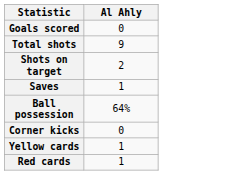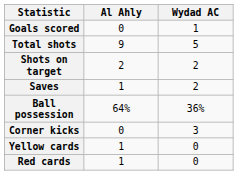 <table class="wikitable plainrowheaders" style="text-align:center">
 <tr>
 <th scope="col" style="width:100px">Statistic</th>
 <th scope="col" style="width:93px">Al Ahly</th>
+<th scope="col" style="width:93px">Wydad AC</th>
 </tr>
 <tr>
 <th scope=row>Goals scored</th>
 <td>0</td>
+<td>1</td>
 </tr>
 <tr>
 <th scope=row>Total shots</th>
 <td>9</td>
+<td>5</td>
 </tr>
 <tr>
 <th scope=row>Shots on target</th>
+<td>2</td>
 <td>2</td>
 </tr>
 <tr>
 <th scope=row>Saves</th>
 <td>1</td>
+<td>2</td>
 </tr>
 <tr>
 <th scope=row>Ball possession</th>
 <td>64%</td>
+<td>36%</td>
 </tr>
 <tr>
 <th scope=row>Corner kicks</th>
 <td>0</td>
+<td>3</td>
 </tr>
 <tr>
 <th scope=row>Yellow cards</th>
 <td>1</td>
+<td>0</td>
 </tr>
 <tr>
 <th scope=row>Red cards</th>
 <td>1</td>
+<td>0</td>
 </tr>
 </table>
